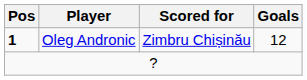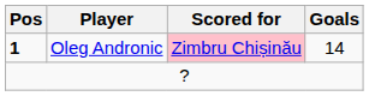 <table class="wikitable">
 <tr>
 <th>Pos</th>
 <th>Player</th>
 <th>Scored for</th>
 <th>Goals</th>
 </tr>
 <tr>
 <td rowspan="1"><strong>1</strong></td>
 <td> <a href='#'>Oleg Andronic</a></td>
-<td><a href='#'>Zimbru Chișinău</a></td>
-<td align="center">12</td>
+<td style="background: pink;"><a href='#'>Zimbru Chișinău</a></td>
+<td align="center">14</td>
 </tr>
 <tr>
 <td align="center" colspan="4">?</td>
 </tr>
 </table>
